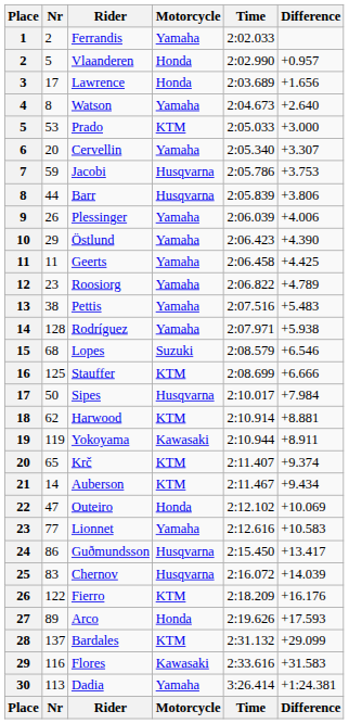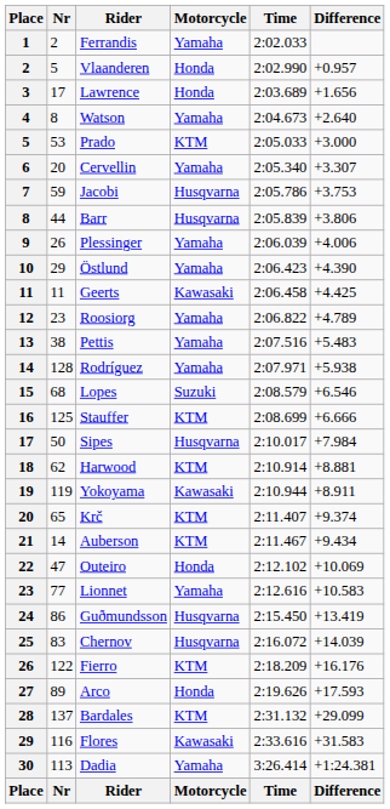 <table class="wikitable" style="font-size: 95%">
 <tr>
 <th>Place</th>
 <th>Nr</th>
 <th>Rider</th>
 <th>Motorcycle</th>
 <th>Time</th>
 <th>Difference</th>
 </tr>
 <tr>
 <th>1</th>
 <td>2</td>
 <td> <a href='#'>Ferrandis</a></td>
 <td><a href='#'>Yamaha</a></td>
 <td>2:02.033</td>
 <td></td>
 </tr>
 <tr>
 <th>2</th>
 <td>5</td>
 <td> <a href='#'>Vlaanderen</a></td>
 <td><a href='#'>Honda</a></td>
 <td>2:02.990</td>
 <td>+0.957</td>
 </tr>
 <tr>
 <th>3</th>
 <td>17</td>
 <td> <a href='#'>Lawrence</a></td>
 <td><a href='#'>Honda</a></td>
 <td>2:03.689</td>
 <td>+1.656</td>
 </tr>
 <tr>
 <th>4</th>
 <td>8</td>
 <td> <a href='#'>Watson</a></td>
 <td><a href='#'>Yamaha</a></td>
 <td>2:04.673</td>
 <td>+2.640</td>
 </tr>
 <tr>
 <th>5</th>
 <td>53</td>
 <td> <a href='#'>Prado</a></td>
 <td><a href='#'>KTM</a></td>
 <td>2:05.033</td>
 <td>+3.000</td>
 </tr>
 <tr>
 <th>6</th>
 <td>20</td>
 <td> <a href='#'>Cervellin</a></td>
 <td><a href='#'>Yamaha</a></td>
 <td>2:05.340</td>
 <td>+3.307</td>
 </tr>
 <tr>
 <th>7</th>
 <td>59</td>
 <td> <a href='#'>Jacobi</a></td>
 <td><a href='#'>Husqvarna</a></td>
 <td>2:05.786</td>
 <td>+3.753</td>
 </tr>
 <tr>
 <th>8</th>
 <td>44</td>
 <td> <a href='#'>Barr</a></td>
 <td><a href='#'>Husqvarna</a></td>
 <td>2:05.839</td>
 <td>+3.806</td>
 </tr>
 <tr>
 <th>9</th>
 <td>26</td>
 <td> <a href='#'>Plessinger</a></td>
 <td><a href='#'>Yamaha</a></td>
 <td>2:06.039</td>
 <td>+4.006</td>
 </tr>
 <tr>
 <th>10</th>
 <td>29</td>
 <td> <a href='#'>Östlund</a></td>
 <td><a href='#'>Yamaha</a></td>
 <td>2:06.423</td>
 <td>+4.390</td>
 </tr>
 <tr>
 <th>11</th>
 <td>11</td>
 <td> <a href='#'>Geerts</a></td>
-<td><a href='#'>Yamaha</a></td>
+<td><a href='#'>Kawasaki</a></td>
 <td>2:06.458</td>
 <td>+4.425</td>
 </tr>
 <tr>
 <th>12</th>
 <td>23</td>
 <td> <a href='#'>Roosiorg</a></td>
 <td><a href='#'>Yamaha</a></td>
 <td>2:06.822</td>
 <td>+4.789</td>
 </tr>
 <tr>
 <th>13</th>
 <td>38</td>
 <td> <a href='#'>Pettis</a></td>
 <td><a href='#'>Yamaha</a></td>
 <td>2:07.516</td>
 <td>+5.483</td>
 </tr>
 <tr>
 <th>14</th>
 <td>128</td>
 <td> <a href='#'>Rodríguez</a></td>
 <td><a href='#'>Yamaha</a></td>
 <td>2:07.971</td>
 <td>+5.938</td>
 </tr>
 <tr>
 <th>15</th>
 <td>68</td>
 <td> <a href='#'>Lopes</a></td>
 <td><a href='#'>Suzuki</a></td>
 <td>2:08.579</td>
 <td>+6.546</td>
 </tr>
 <tr>
 <th>16</th>
 <td>125</td>
 <td> <a href='#'>Stauffer</a></td>
 <td><a href='#'>KTM</a></td>
 <td>2:08.699</td>
 <td>+6.666</td>
 </tr>
 <tr>
 <th>17</th>
 <td>50</td>
 <td> <a href='#'>Sipes</a></td>
 <td><a href='#'>Husqvarna</a></td>
 <td>2:10.017</td>
 <td>+7.984</td>
 </tr>
 <tr>
 <th>18</th>
 <td>62</td>
 <td> <a href='#'>Harwood</a></td>
 <td><a href='#'>KTM</a></td>
 <td>2:10.914</td>
 <td>+8.881</td>
 </tr>
 <tr>
 <th>19</th>
 <td>119</td>
 <td> <a href='#'>Yokoyama</a></td>
 <td><a href='#'>Kawasaki</a></td>
 <td>2:10.944</td>
 <td>+8.911</td>
 </tr>
 <tr>
 <th>20</th>
 <td>65</td>
 <td> <a href='#'>Krč</a></td>
 <td><a href='#'>KTM</a></td>
 <td>2:11.407</td>
 <td>+9.374</td>
 </tr>
 <tr>
 <th>21</th>
 <td>14</td>
 <td> <a href='#'>Auberson</a></td>
 <td><a href='#'>KTM</a></td>
 <td>2:11.467</td>
 <td>+9.434</td>
 </tr>
 <tr>
 <th>22</th>
 <td>47</td>
 <td> <a href='#'>Outeiro</a></td>
 <td><a href='#'>Honda</a></td>
 <td>2:12.102</td>
 <td>+10.069</td>
 </tr>
 <tr>
 <th>23</th>
 <td>77</td>
 <td> <a href='#'>Lionnet</a></td>
 <td><a href='#'>Yamaha</a></td>
 <td>2:12.616</td>
 <td>+10.583</td>
 </tr>
 <tr>
 <th>24</th>
 <td>86</td>
 <td> <a href='#'>Guðmundsson</a></td>
 <td><a href='#'>Husqvarna</a></td>
 <td>2:15.450</td>
-<td>+13.417</td>
+<td>+13.419</td>
 </tr>
 <tr>
 <th>25</th>
 <td>83</td>
 <td> <a href='#'>Chernov</a></td>
 <td><a href='#'>Husqvarna</a></td>
 <td>2:16.072</td>
 <td>+14.039</td>
 </tr>
 <tr>
 <th>26</th>
 <td>122</td>
 <td> <a href='#'>Fierro</a></td>
 <td><a href='#'>KTM</a></td>
 <td>2:18.209</td>
 <td>+16.176</td>
 </tr>
 <tr>
 <th>27</th>
 <td>89</td>
 <td> <a href='#'>Arco</a></td>
 <td><a href='#'>Honda</a></td>
 <td>2:19.626</td>
 <td>+17.593</td>
 </tr>
 <tr>
 <th>28</th>
 <td>137</td>
 <td> <a href='#'>Bardales</a></td>
 <td><a href='#'>KTM</a></td>
 <td>2:31.132</td>
 <td>+29.099</td>
 </tr>
 <tr>
 <th>29</th>
 <td>116</td>
 <td> <a href='#'>Flores</a></td>
 <td><a href='#'>Kawasaki</a></td>
 <td>2:33.616</td>
 <td>+31.583</td>
 </tr>
 <tr>
 <th>30</th>
 <td>113</td>
 <td> <a href='#'>Dadia</a></td>
 <td><a href='#'>Yamaha</a></td>
 <td>3:26.414</td>
 <td>+1:24.381</td>
 </tr>
 <tr>
 <th>Place</th>
 <th>Nr</th>
 <th>Rider</th>
 <th>Motorcycle</th>
 <th>Time</th>
 <th>Difference</th>
 </tr>
 </table>
